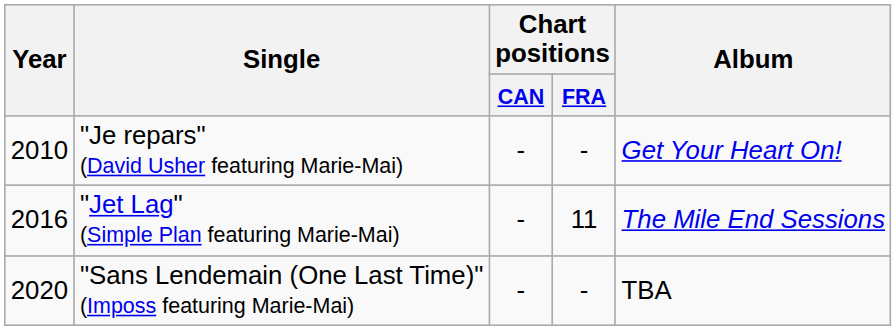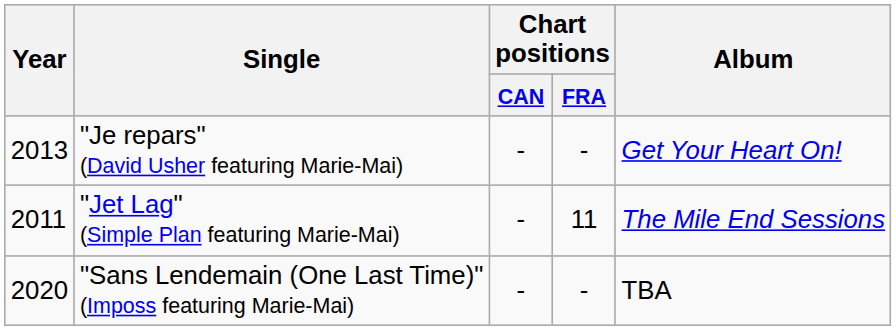 <table class="wikitable">
 <tr>
 <th rowspan="2">Year</th>
 <th rowspan="2">Single</th>
 <th colspan="2">Chart positions</th>
 <th rowspan="2">Album</th>
 </tr>
 <tr>
 <th width="30"><small><a href='#'>CAN</a><br></small></th>
 <th width="30"><small><a href='#'>FRA</a><br></small></th>
 </tr>
 <tr>
-<td rowspan="1">2010</td>
+<td rowspan="1">2013</td>
 <td align="left">"Je repars" <br><small>(<a href='#'>David Usher</a> featuring Marie-Mai)</small></td>
 <td align="center">-</td>
 <td align="center">-</td>
 <td align="left" rowspan="1"><em><a href='#'>Get Your Heart On!</a></em></td>
 </tr>
 <tr>
-<td rowspan="1">2016</td>
+<td rowspan="1">2011</td>
 <td align="left">"<a href='#'>Jet Lag</a>" <br><small>(<a href='#'>Simple Plan</a> featuring Marie-Mai)</small></td>
 <td align="center">-</td>
 <td align="center">11</td>
 <td align="left" rowspan="1"><em><a href='#'>The Mile End Sessions</a></em></td>
 </tr>
 <tr>
 <td rowspan="1">2020</td>
 <td align="left">"Sans Lendemain (One Last Time)" <br><small>(<a href='#'>Imposs</a> featuring Marie-Mai)</small></td>
 <td align="center">-</td>
 <td align="center">-</td>
 <td align="left" rowspan="1">TBA</td>
 </tr>
 </table>
